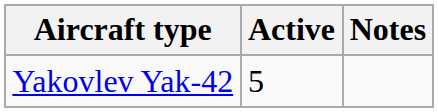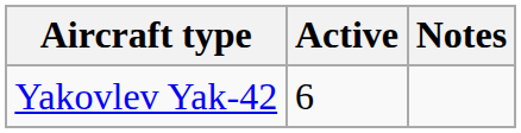 <table class="wikitable sortable">
 <tr>
 <th>Aircraft type</th>
 <th>Active</th>
 <th>Notes</th>
 </tr>
 <tr>
 <td><a href='#'>Yakovlev Yak-42</a></td>
-<td>5</td>
+<td>6</td>
 <td></td>
 </tr>
 </table>
